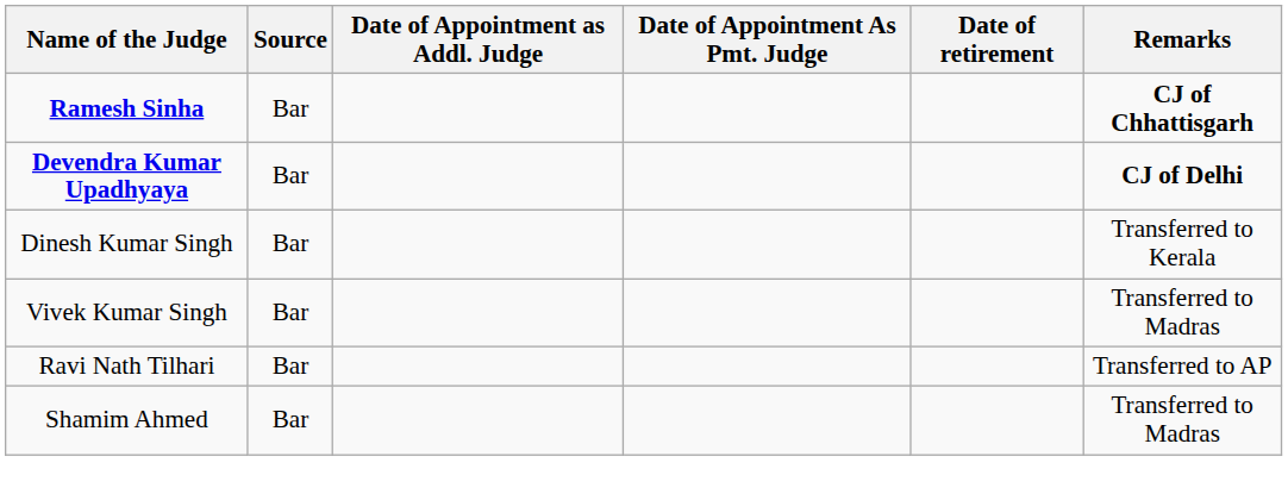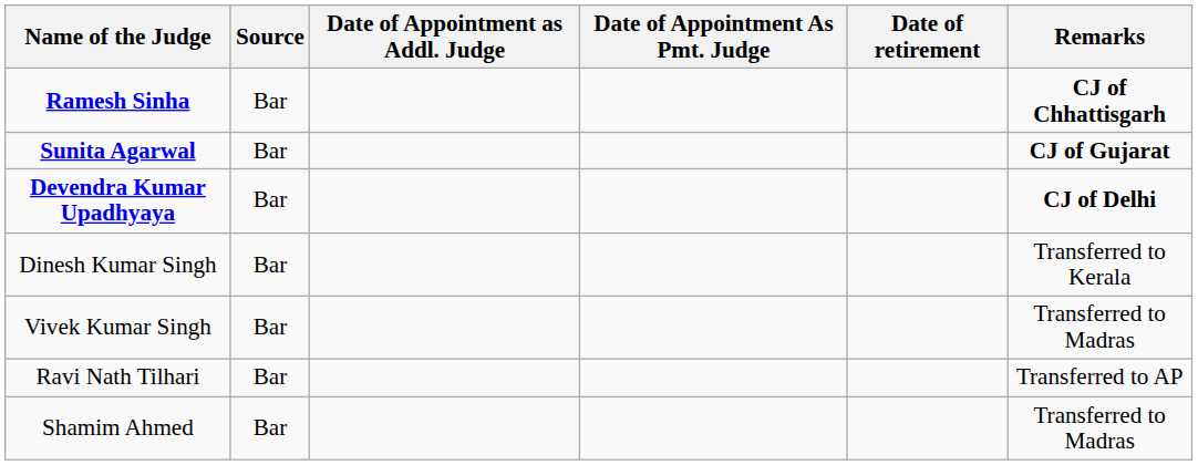 <table class="wikitable sortable static-row-numbers static-row-header" style="text-align:center" width="92%">
 <tr>
 <th>Name of the Judge</th>
 <th>Source</th>
 <th>Date of Appointment as Addl. Judge</th>
 <th>Date of Appointment As Pmt. Judge</th>
 <th>Date of retirement</th>
 <th>Remarks</th>
 </tr>
 <tr>
 <td><strong><a href='#'>Ramesh Sinha</a></strong></td>
 <td>Bar</td>
 <td></td>
 <td></td>
 <td></td>
 <td><strong>CJ of Chhattisgarh</strong></td>
+</tr>
+<tr>
+<td><strong><a href='#'>Sunita Agarwal</a></strong></td>
+<td>Bar</td>
+<td></td>
+<td></td>
+<td></td>
+<td><strong>CJ of Gujarat</strong></td>
 </tr>
 <tr>
 <td><strong><a href='#'>Devendra Kumar Upadhyaya</a></strong></td>
 <td>Bar</td>
 <td></td>
 <td></td>
 <td></td>
 <td><strong>CJ of</strong> <strong>Delhi</strong></td>
 </tr>
 <tr>
 <td>Dinesh Kumar Singh</td>
 <td>Bar</td>
 <td></td>
 <td></td>
 <td></td>
 <td>Transferred to Kerala</td>
 </tr>
 <tr>
 <td>Vivek Kumar Singh</td>
 <td>Bar</td>
 <td></td>
 <td></td>
 <td></td>
 <td>Transferred to Madras</td>
 </tr>
 <tr>
 <td>Ravi Nath Tilhari</td>
 <td>Bar</td>
 <td></td>
 <td></td>
 <td></td>
 <td>Transferred to AP</td>
 </tr>
 <tr>
 <td>Shamim Ahmed</td>
 <td>Bar</td>
 <td></td>
 <td></td>
 <td></td>
 <td>Transferred to Madras</td>
 </tr>
 </table>
